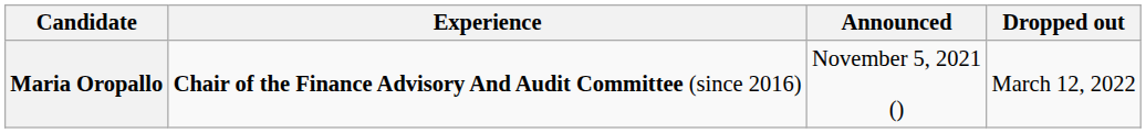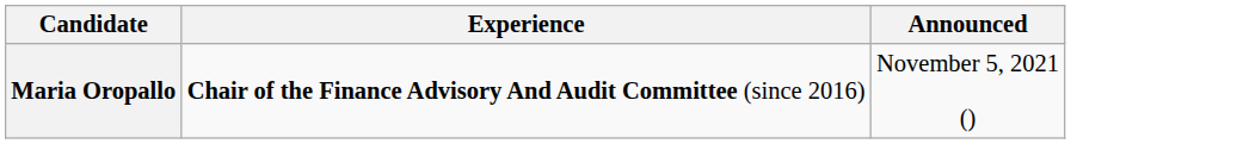 <table class="wikitable sortable" style="text-align:center">
 <tr>
 <th scope="col">Candidate</th>
 <th scope="col">Experience</th>
 <th scope="col">Announced</th>
-<th>Dropped out</th>
 </tr>
 <tr>
 <th scope="row">Maria Oropallo</th>
 <td><strong>Chair of the Finance Advisory And Audit Committee</strong> (since 2016)</td>
 <td>November 5, 2021<br><br>()</td>
-<td>March 12, 2022</td>
 </tr>
 </table>
